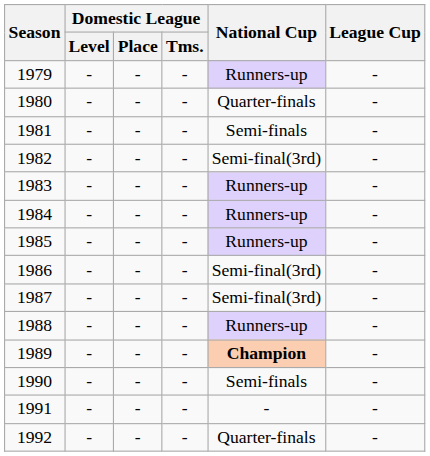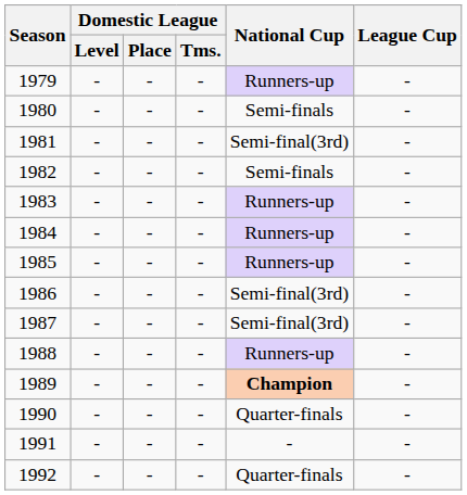 <table class="wikitable">
 <tr style="background:#f0f6fa;">
 <th rowspan="2"><strong>Season</strong></th>
 <th colspan="3"><strong>Domestic League</strong></th>
 <th rowspan="2"><strong>National Cup</strong></th>
 <th rowspan="2"><strong>League Cup</strong></th>
 </tr>
 <tr>
 <th>Level</th>
 <th>Place</th>
 <th>Tms.</th>
 </tr>
 <tr>
 <td style="text-align:center;">1979</td>
 <td style="text-align:center;">-</td>
 <td style="text-align:center;">-</td>
 <td style="text-align:center;">-</td>
 <td style="background-color:#DED1FB; text-align:center;">Runners-up</td>
 <td style="text-align:center;">-</td>
 </tr>
 <tr>
 <td style="text-align:center;">1980</td>
 <td style="text-align:center;">-</td>
 <td style="text-align:center;">-</td>
 <td style="text-align:center;">-</td>
-<td style="text-align:center;">Quarter-finals</td>
+<td style="text-align:center;">Semi-finals</td>
 <td style="text-align:center;">-</td>
 </tr>
 <tr>
 <td style="text-align:center;">1981</td>
 <td style="text-align:center;">-</td>
 <td style="text-align:center;">-</td>
 <td style="text-align:center;">-</td>
-<td style="text-align:center;">Semi-finals</td>
+<td style="text-align:center;">Semi-final(3rd)</td>
 <td style="text-align:center;">-</td>
 </tr>
 <tr>
 <td style="text-align:center;">1982</td>
 <td style="text-align:center;">-</td>
 <td style="text-align:center;">-</td>
 <td style="text-align:center;">-</td>
-<td style="text-align:center;">Semi-final(3rd)</td>
+<td style="text-align:center;">Semi-finals</td>
 <td style="text-align:center;">-</td>
 </tr>
 <tr>
 <td style="text-align:center;">1983</td>
 <td style="text-align:center;">-</td>
 <td style="text-align:center;">-</td>
 <td style="text-align:center;">-</td>
 <td style="background-color:#DED1FB; text-align:center;">Runners-up</td>
 <td style="text-align:center;">-</td>
 </tr>
 <tr>
 <td style="text-align:center;">1984</td>
 <td style="text-align:center;">-</td>
 <td style="text-align:center;">-</td>
 <td style="text-align:center;">-</td>
 <td style="background-color:#DED1FB; text-align:center;">Runners-up</td>
 <td style="text-align:center;">-</td>
 </tr>
 <tr>
 <td style="text-align:center;">1985</td>
 <td style="text-align:center;">-</td>
 <td style="text-align:center;">-</td>
 <td style="text-align:center;">-</td>
 <td style="background-color:#DED1FB; text-align:center;">Runners-up</td>
 <td style="text-align:center;">-</td>
 </tr>
 <tr>
 <td style="text-align:center;">1986</td>
 <td style="text-align:center;">-</td>
 <td style="text-align:center;">-</td>
 <td style="text-align:center;">-</td>
 <td style="text-align:center;">Semi-final(3rd)</td>
 <td style="text-align:center;">-</td>
 </tr>
 <tr>
 <td style="text-align:center;">1987</td>
 <td style="text-align:center;">-</td>
 <td style="text-align:center;">-</td>
 <td style="text-align:center;">-</td>
 <td style="text-align:center;">Semi-final(3rd)</td>
 <td style="text-align:center;">-</td>
 </tr>
 <tr>
 <td style="text-align:center;">1988</td>
 <td style="text-align:center;">-</td>
 <td style="text-align:center;">-</td>
 <td style="text-align:center;">-</td>
 <td style="background-color:#DED1FB; text-align:center;">Runners-up</td>
 <td style="text-align:center;">-</td>
 </tr>
 <tr>
 <td style="text-align:center;">1989</td>
 <td style="text-align:center;">-</td>
 <td style="text-align:center;">-</td>
 <td style="text-align:center;">-</td>
 <td style="background-color:#FBCEB1; text-align:center;"><strong>Champion</strong></td>
 <td style="text-align:center;">-</td>
 </tr>
 <tr>
 <td style="text-align:center;">1990</td>
 <td style="text-align:center;">-</td>
 <td style="text-align:center;">-</td>
 <td style="text-align:center;">-</td>
-<td style="text-align:center;">Semi-finals</td>
+<td style="text-align:center;">Quarter-finals</td>
 <td style="text-align:center;">-</td>
 </tr>
 <tr>
 <td style="text-align:center;">1991</td>
 <td style="text-align:center;">-</td>
 <td style="text-align:center;">-</td>
 <td style="text-align:center;">-</td>
 <td style="text-align:center;">-</td>
 <td style="text-align:center;">-</td>
 </tr>
 <tr>
 <td style="text-align:center;">1992</td>
 <td style="text-align:center;">-</td>
 <td style="text-align:center;">-</td>
 <td style="text-align:center;">-</td>
 <td style="text-align:center;">Quarter-finals</td>
 <td style="text-align:center;">-</td>
 </tr>
 </table>
